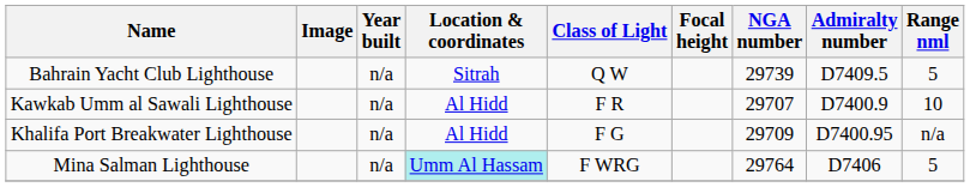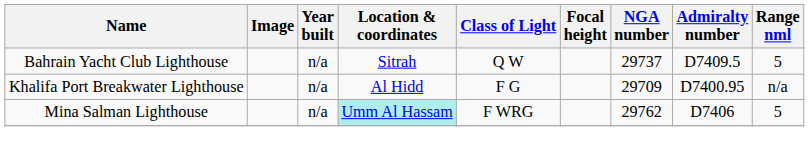 <table class="wikitable sortable" style="margin:auto;text-align:center">
 <tr>
 <th>Name</th>
 <th>Image</th>
 <th>Year<br>built</th>
 <th>Location &<br> coordinates</th>
 <th><a href='#'>Class of Light</a><br></th>
 <th>Focal<br>height<br></th>
 <th><a href='#'>NGA</a><br>number<br></th>
 <th><a href='#'>Admiralty</a><br>number<br></th>
 <th>Range<br><a href='#'>nml</a><br></th>
 </tr>
 <tr>
 <td>Bahrain Yacht Club Lighthouse</td>
 <td></td>
 <td>n/a</td>
 <td><a href='#'>Sitrah</a><br> </td>
 <td>Q W</td>
 <td></td>
-<td>29739</td>
+<td>29737</td>
 <td>D7409.5</td>
 <td>5</td>
-</tr>
-<tr>
-<td>Kawkab Umm al Sawali Lighthouse</td>
-<td> </td>
-<td>n/a</td>
-<td><a href='#'>Al Hidd</a><br> </td>
-<td>F R</td>
-<td></td>
-<td>29707</td>
-<td>D7400.9</td>
-<td>10</td>
 </tr>
 <tr>
 <td>Khalifa Port Breakwater Lighthouse</td>
 <td></td>
 <td>n/a</td>
 <td><a href='#'>Al Hidd</a><br> </td>
 <td>F G</td>
 <td></td>
 <td>29709</td>
 <td>D7400.95</td>
 <td>n/a</td>
 </tr>
 <tr>
 <td>Mina Salman Lighthouse</td>
 <td></td>
 <td>n/a</td>
 <td style="background: paleturquoise;"><a href='#'>Umm Al Hassam</a><br> </td>
 <td>F WRG</td>
 <td></td>
-<td>29764</td>
+<td>29762</td>
 <td>D7406</td>
 <td>5</td>
 </tr>
 <tr>
 </tr>
 </table>
